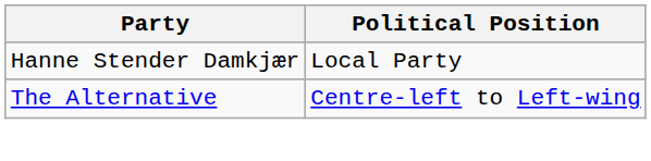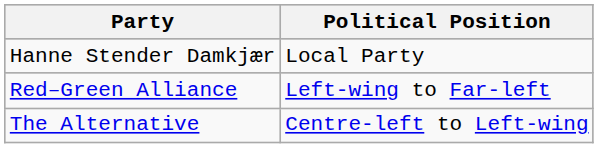 <table class="wikitable mw-collapsible mw-collapsed">
 <tr>
 <th>Party</th>
 <th>Political Position</th>
 </tr>
 <tr>
 <td>Hanne Stender Damkjær</td>
 <td>Local Party</td>
 </tr>
 <tr>
+<td><a href='#'>Red–Green Alliance</a></td>
+<td><a href='#'>Left-wing</a> to <a href='#'>Far-left</a></td>
+</tr>
+<tr>
 <td><a href='#'>The Alternative</a></td>
 <td><a href='#'>Centre-left</a> to <a href='#'>Left-wing</a></td>
 </tr>
 </table>
